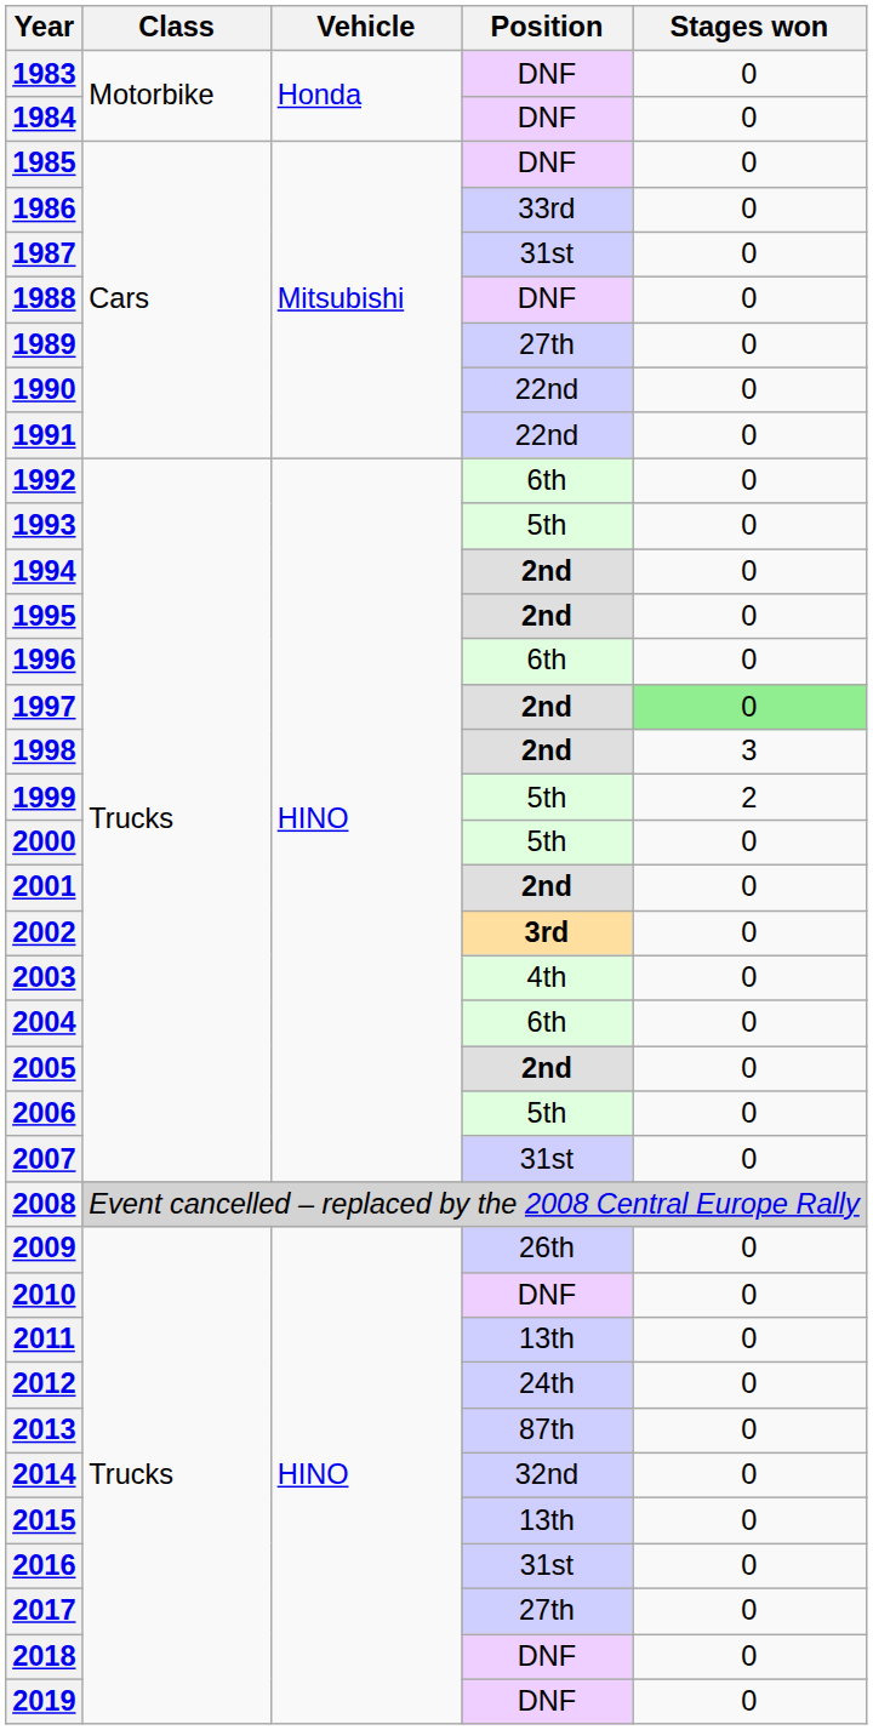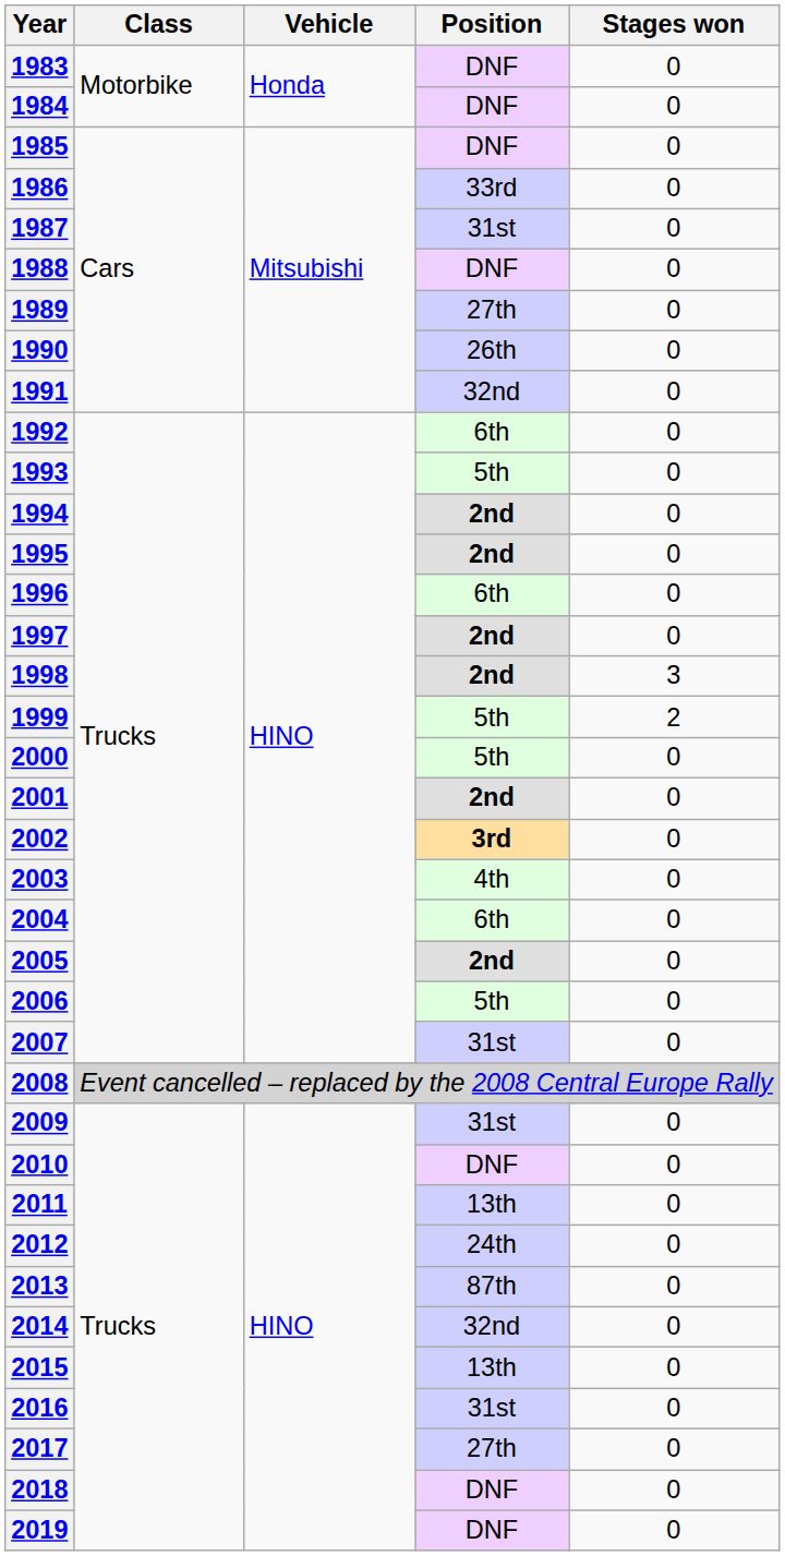 <table class="wikitable">
 <tr>
 <th>Year</th>
 <th>Class</th>
 <th>Vehicle</th>
 <th>Position</th>
 <th>Stages won</th>
 </tr>
 <tr>
 <th><a href='#'>1983</a></th>
 <td rowspan=2>Motorbike</td>
 <td rowspan=2> <a href='#'>Honda</a></td>
 <td align="center" style="background:#EFCFFF;">DNF</td>
 <td align="center">0</td>
 </tr>
 <tr>
 <th><a href='#'>1984</a></th>
 <td align="center" style="background:#EFCFFF;">DNF</td>
 <td align="center">0</td>
 </tr>
 <tr>
 <th><a href='#'>1985</a></th>
 <td rowspan=7>Cars</td>
 <td rowspan=7> <a href='#'>Mitsubishi</a></td>
 <td align="center" style="background:#EFCFFF;">DNF</td>
 <td align="center">0</td>
 </tr>
 <tr>
 <th><a href='#'>1986</a></th>
 <td align="center" style="background:#CFCFFF;">33rd</td>
 <td align="center">0</td>
 </tr>
 <tr>
 <th><a href='#'>1987</a></th>
 <td align="center" style="background:#CFCFFF;">31st</td>
 <td align="center">0</td>
 </tr>
 <tr>
 <th><a href='#'>1988</a></th>
 <td align="center" style="background:#EFCFFF;">DNF</td>
 <td align="center">0</td>
 </tr>
 <tr>
 <th><a href='#'>1989</a></th>
 <td align="center" style="background:#CFCFFF;">27th</td>
 <td align="center">0</td>
 </tr>
 <tr>
 <th><a href='#'>1990</a></th>
-<td align="center" style="background:#CFCFFF;">22nd</td>
+<td align="center" style="background:#CFCFFF;">26th</td>
 <td align="center">0</td>
 </tr>
 <tr>
 <th><a href='#'>1991</a></th>
-<td align="center" style="background:#CFCFFF;">22nd</td>
+<td align="center" style="background:#CFCFFF;">32nd</td>
 <td align="center">0</td>
 </tr>
 <tr>
 <th><a href='#'>1992</a></th>
 <td rowspan=16>Trucks</td>
 <td rowspan=16> <a href='#'>HINO</a></td>
 <td align="center" style="background:#DFFFDF;">6th</td>
 <td align="center">0</td>
 </tr>
 <tr>
 <th><a href='#'>1993</a></th>
 <td align="center" style="background:#DFFFDF;">5th</td>
 <td align="center">0</td>
 </tr>
 <tr>
 <th><a href='#'>1994</a></th>
 <td align="center" style="background:#DFDFDF;"><strong>2nd</strong></td>
 <td align="center">0</td>
 </tr>
 <tr>
 <th><a href='#'>1995</a></th>
 <td align="center" style="background:#DFDFDF;"><strong>2nd</strong></td>
 <td align="center">0</td>
 </tr>
 <tr>
 <th><a href='#'>1996</a></th>
 <td align="center" style="background:#DFFFDF;">6th</td>
 <td align="center">0</td>
 </tr>
 <tr>
 <th><a href='#'>1997</a></th>
 <td align="center" style="background:#DFDFDF;"><strong>2nd</strong></td>
-<td align="center" style="background: lightgreen;">0</td>
+<td align="center">0</td>
 </tr>
 <tr>
 <th><a href='#'>1998</a></th>
 <td align="center" style="background:#DFDFDF;"><strong>2nd</strong></td>
 <td align="center">3</td>
 </tr>
 <tr>
 <th><a href='#'>1999</a></th>
 <td align="center" style="background:#DFFFDF;">5th</td>
 <td align="center">2</td>
 </tr>
 <tr>
 <th><a href='#'>2000</a></th>
 <td align="center" style="background:#DFFFDF;">5th</td>
 <td align="center">0</td>
 </tr>
 <tr>
 <th><a href='#'>2001</a></th>
 <td align="center" style="background:#DFDFDF;"><strong>2nd</strong></td>
 <td align="center">0</td>
 </tr>
 <tr>
 <th><a href='#'>2002</a></th>
 <td align="center" style="background:#FFDF9F;"><strong>3rd</strong></td>
 <td align="center">0</td>
 </tr>
 <tr>
 <th><a href='#'>2003</a></th>
 <td align="center" style="background:#DFFFDF;">4th</td>
 <td align="center">0</td>
 </tr>
 <tr>
 <th><a href='#'>2004</a></th>
 <td align="center" style="background:#DFFFDF;">6th</td>
 <td align="center">0</td>
 </tr>
 <tr>
 <th><a href='#'>2005</a></th>
 <td align="center" style="background:#DFDFDF;"><strong>2nd</strong></td>
 <td align="center">0</td>
 </tr>
 <tr>
 <th><a href='#'>2006</a></th>
 <td align="center" style="background:#DFFFDF;">5th</td>
 <td align="center">0</td>
 </tr>
 <tr>
 <th><a href='#'>2007</a></th>
 <td align="center" style="background:#CFCFFF;">31st</td>
 <td align="center">0</td>
 </tr>
 <tr>
 <th><a href='#'>2008</a></th>
 <td colspan=4 align=center style="background:lightgrey;"><em>Event cancelled – replaced by the <a href='#'>2008 Central Europe Rally</a></em></td>
 </tr>
 <tr>
 <th><a href='#'>2009</a></th>
 <td rowspan=11>Trucks</td>
 <td rowspan=11> <a href='#'>HINO</a></td>
-<td align="center" style="background:#CFCFFF;">26th</td>
+<td align="center" style="background:#CFCFFF;">31st</td>
 <td align="center">0</td>
 </tr>
 <tr>
 <th><a href='#'>2010</a></th>
 <td align="center" style="background:#EFCFFF;">DNF</td>
 <td align="center">0</td>
 </tr>
 <tr>
 <th><a href='#'>2011</a></th>
 <td align="center" style="background:#CFCFFF;">13th</td>
 <td align="center">0</td>
 </tr>
 <tr>
 <th><a href='#'>2012</a></th>
 <td align="center" style="background:#CFCFFF;">24th</td>
 <td align="center">0</td>
 </tr>
 <tr>
 <th><a href='#'>2013</a></th>
 <td align="center" style="background:#CFCFFF;">87th</td>
 <td align="center">0</td>
 </tr>
 <tr>
 <th><a href='#'>2014</a></th>
 <td align="center" style="background:#CFCFFF;">32nd</td>
 <td align="center">0</td>
 </tr>
 <tr>
 <th><a href='#'>2015</a></th>
 <td align="center" style="background:#CFCFFF;">13th</td>
 <td align="center">0</td>
 </tr>
 <tr>
 <th><a href='#'>2016</a></th>
 <td align="center" style="background:#CFCFFF;">31st</td>
 <td align="center">0</td>
 </tr>
 <tr>
 <th><a href='#'>2017</a></th>
 <td align="center" style="background:#CFCFFF;">27th</td>
 <td align="center">0</td>
 </tr>
 <tr>
 <th><a href='#'>2018</a></th>
 <td align="center" style="background:#EFCFFF;">DNF</td>
 <td align="center">0</td>
 </tr>
 <tr>
 <th><a href='#'>2019</a></th>
 <td align="center" style="background:#EFCFFF;">DNF</td>
 <td align="center">0</td>
 </tr>
 </table>
